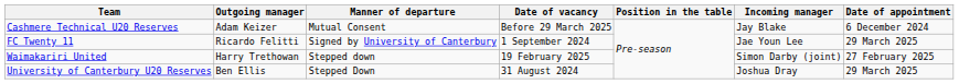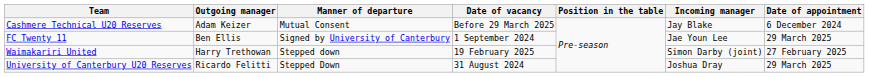 <table class="wikitable">
 <tr>
 <th>Team</th>
 <th>Outgoing manager</th>
 <th>Manner of departure</th>
 <th>Date of vacancy</th>
 <th>Position in the table</th>
 <th>Incoming manager</th>
 <th>Date of appointment</th>
 </tr>
 <tr>
 <td><a href='#'>Cashmere Technical U20 Reserves</a></td>
 <td> Adam Keizer</td>
 <td>Mutual Consent</td>
 <td>Before 29 March 2025</td>
 <td rowspan="4"><em>Pre-season</em></td>
 <td>Jay Blake</td>
 <td>6 December 2024</td>
 </tr>
 <tr>
 <td><a href='#'>FC Twenty 11</a></td>
-<td> Ricardo Felitti</td>
+<td> Ben Ellis</td>
 <td>Signed by <a href='#'>University of Canterbury</a></td>
 <td>1 September 2024</td>
 <td>Jae Youn Lee</td>
 <td>29 March 2025</td>
 </tr>
 <tr>
 <td><a href='#'>Waimakariri United</a></td>
 <td> Harry Trethowan</td>
 <td>Stepped down</td>
 <td>19 February 2025</td>
 <td> Simon Darby (joint)<br></td>
 <td>27 February 2025</td>
 </tr>
 <tr>
 <td><a href='#'>University of Canterbury U20 Reserves</a></td>
-<td> Ben Ellis</td>
+<td> Ricardo Felitti</td>
 <td>Stepped Down</td>
 <td>31 August 2024</td>
 <td> Joshua Dray</td>
 <td>29 March 2025</td>
 </tr>
 </table>
